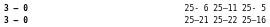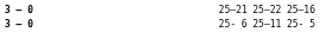 <table>
 <tr>
 <th width=200></th>
 <th width=80></th>
 <th width=200></th>
 <th width=220></th>
 </tr>
 <tr style=font-size:90%>
 <td align=right><strong></strong></td>
 <td align=center><strong>3 – 0</strong></td>
 <td></td>
-<td>25- 6 25–11 25- 5</td>
+<td>25–21 25–22 25–16</td>
 </tr>
 <tr style=font-size:90%>
 <td align=right><strong></strong></td>
 <td align=center><strong>3 – 0</strong></td>
 <td></td>
-<td>25–21 25–22 25–16</td>
+<td>25- 6 25–11 25- 5</td>
 </tr>
 </table>
